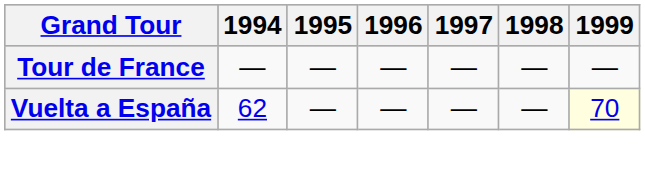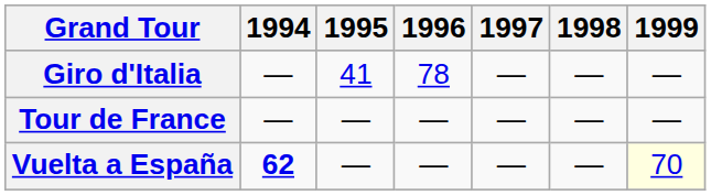 <table class="wikitable plainrowheaders">
 <tr>
 <th scope="col"><a href='#'>Grand Tour</a></th>
 <th scope="col">1994</th>
 <th scope="col">1995</th>
 <th scope="col">1996</th>
 <th scope="col">1997</th>
 <th scope="col">1998</th>
 <th scope="col">1999</th>
+</tr>
+<tr style="text-align:center;">
+<th scope="row"> <a href='#'>Giro d'Italia</a></th>
+<td>—</td>
+<td><a href='#'>41</a></td>
+<td><a href='#'>78</a></td>
+<td>—</td>
+<td>—</td>
+<td>—</td>
 </tr>
 <tr style="text-align:center;">
 <th scope="row"> <a href='#'>Tour de France</a></th>
 <td>—</td>
 <td>—</td>
 <td>—</td>
 <td>—</td>
 <td>—</td>
 <td>—</td>
 </tr>
 <tr style="text-align:center;">
 <th scope="row"> <a href='#'>Vuelta a España</a></th>
-<td><a href='#'>62</a></td>
+<td><strong><a href='#'>62</a></strong></td>
 <td>—</td>
 <td>—</td>
 <td>—</td>
 <td>—</td>
 <td style="background: lightyellow;"><a href='#'>70</a></td>
 </tr>
 </table>
